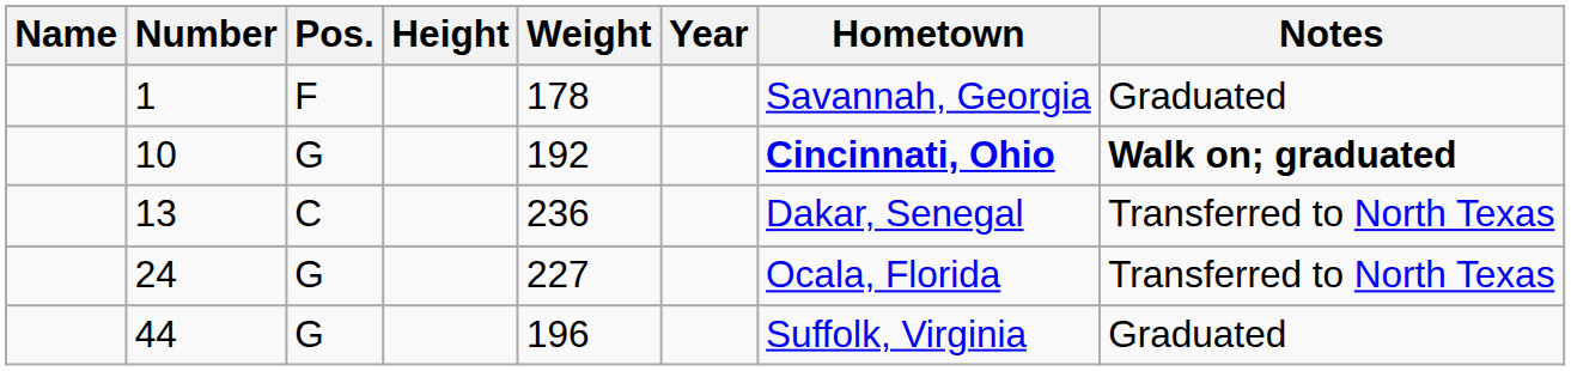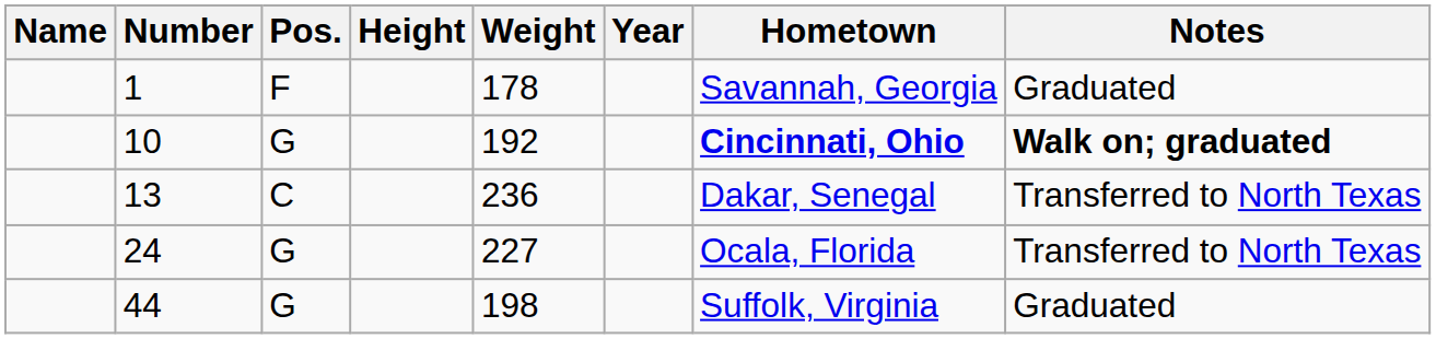 <table class="wikitable sortable" border="1">
 <tr>
 <th>Name</th>
 <th>Number</th>
 <th>Pos.</th>
 <th>Height</th>
 <th>Weight</th>
 <th>Year</th>
 <th>Hometown</th>
 <th class="unsortable">Notes</th>
 </tr>
 <tr>
 <td></td>
 <td>1</td>
 <td>F</td>
 <td></td>
 <td>178</td>
 <td></td>
 <td><a href='#'>Savannah, Georgia</a></td>
 <td>Graduated</td>
 </tr>
 <tr>
 <td></td>
 <td>10</td>
 <td>G</td>
 <td></td>
 <td>192</td>
 <td></td>
 <td><strong><a href='#'>Cincinnati, Ohio</a></strong></td>
 <td><strong>Walk on; graduated</strong></td>
 </tr>
 <tr>
 <td></td>
 <td>13</td>
 <td>C</td>
 <td></td>
 <td>236</td>
 <td></td>
 <td><a href='#'>Dakar, Senegal</a></td>
 <td>Transferred to <a href='#'>North Texas</a></td>
 </tr>
 <tr>
 <td></td>
 <td>24</td>
 <td>G</td>
 <td></td>
 <td>227</td>
 <td></td>
 <td><a href='#'>Ocala, Florida</a></td>
 <td>Transferred to <a href='#'>North Texas</a></td>
 </tr>
 <tr>
 <td></td>
 <td>44</td>
 <td>G</td>
 <td></td>
-<td>196</td>
+<td>198</td>
 <td></td>
 <td><a href='#'>Suffolk, Virginia</a></td>
 <td>Graduated</td>
 </tr>
 </table>
